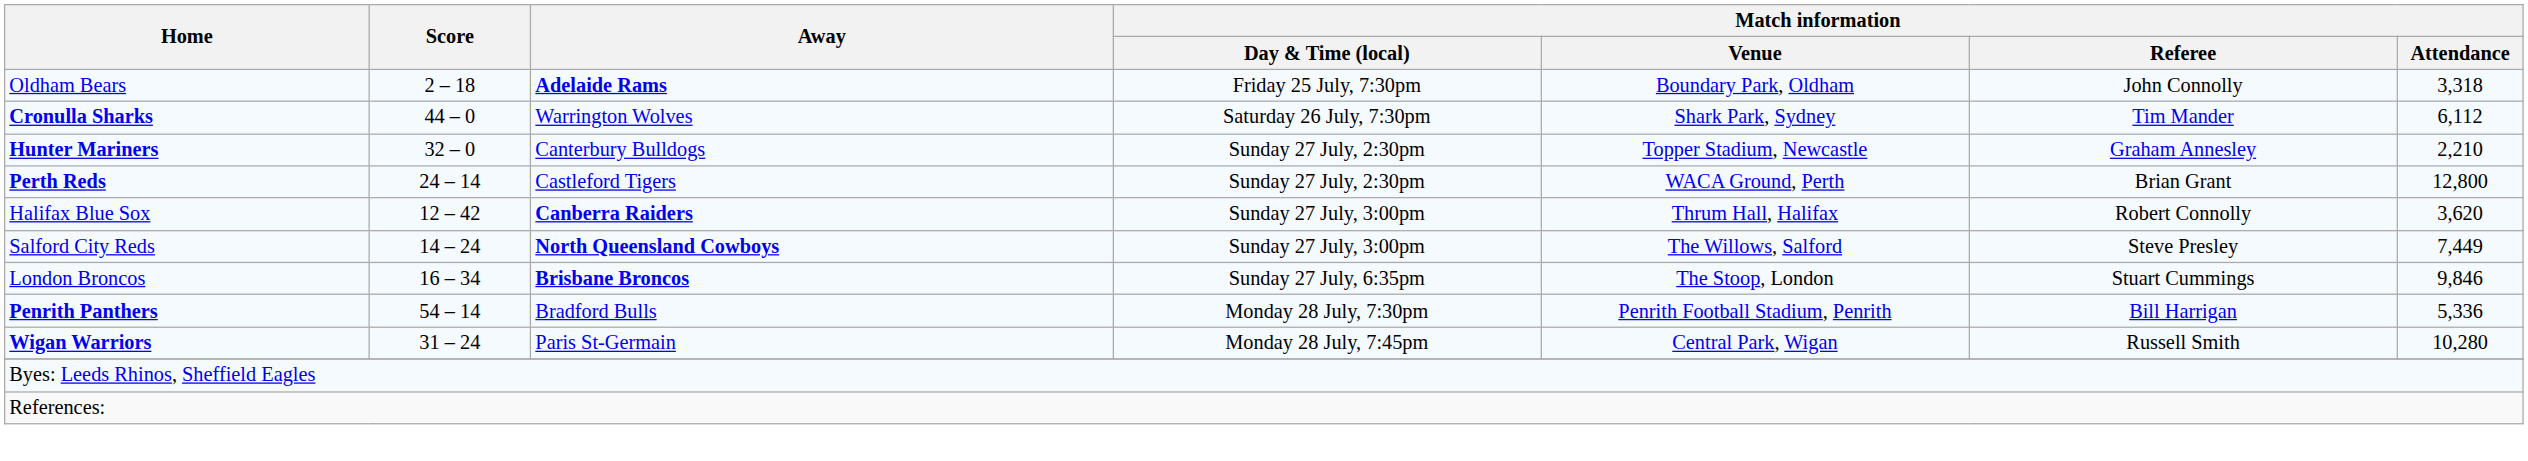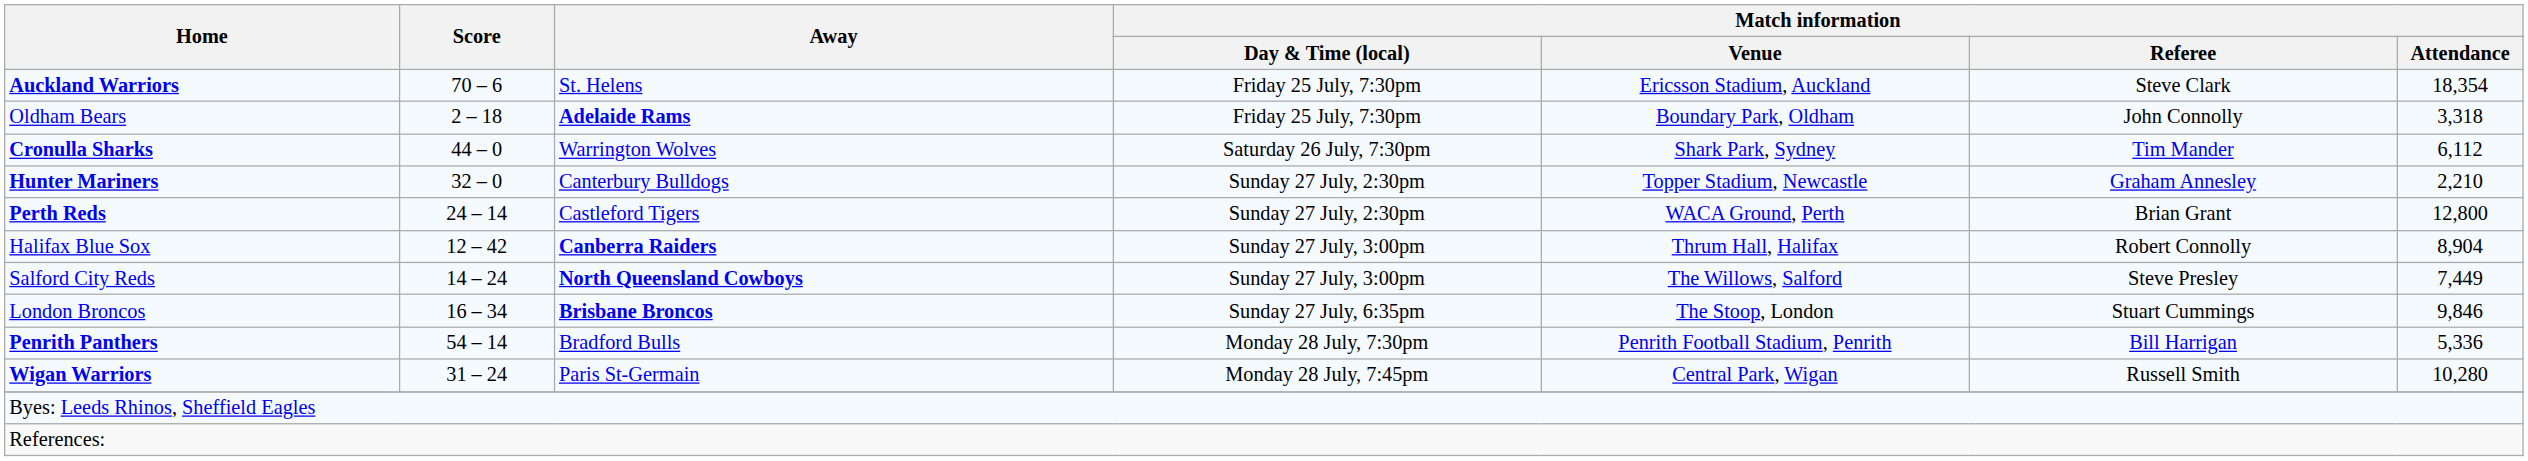 <table class="wikitable" style="border-collapse:collapse; text-align:center; width:100%;">
 <tr style="text-align:center; background:#f5faff;"  style="background:#c1d8ff;">
 <th rowspan="2">Home</th>
 <th rowspan="2">Score</th>
 <th rowspan="2">Away</th>
 <th colspan="4">Match information</th>
 </tr>
 <tr>
 <th width="17%">Day & Time (local)</th>
 <th width="17%">Venue</th>
 <th width="17%">Referee</th>
 <th width="5%">Attendance</th>
+</tr>
+<tr style="text-align:center; background:#f5faff;">
+<td align="left"><strong> <a href='#'>Auckland Warriors</a></strong></td>
+<td>70 – 6</td>
+<td align="left"> <a href='#'>St. Helens</a></td>
+<td>Friday 25 July, 7:30pm</td>
+<td><a href='#'>Ericsson Stadium</a>, <a href='#'>Auckland</a></td>
+<td>Steve Clark</td>
+<td>18,354</td>
 </tr>
 <tr style="text-align:center; background:#f5faff;">
 <td align="left"> <a href='#'>Oldham Bears</a></td>
 <td>2 – 18</td>
 <td align="left"><strong> <a href='#'>Adelaide Rams</a></strong></td>
 <td>Friday 25 July, 7:30pm</td>
 <td><a href='#'>Boundary Park</a>, <a href='#'>Oldham</a></td>
 <td>John Connolly</td>
 <td>3,318</td>
 </tr>
 <tr style="text-align:center; background:#f5faff;">
 <td align="left"><strong> <a href='#'>Cronulla Sharks</a></strong></td>
 <td>44 – 0</td>
 <td align="left"> <a href='#'>Warrington Wolves</a></td>
 <td>Saturday 26 July, 7:30pm</td>
 <td><a href='#'>Shark Park</a>, <a href='#'>Sydney</a></td>
 <td><a href='#'>Tim Mander</a></td>
 <td>6,112</td>
 </tr>
 <tr style="text-align:center; background:#f5faff;">
 <td align="left"><strong> <a href='#'>Hunter Mariners</a></strong></td>
 <td>32 – 0</td>
 <td align="left"> <a href='#'>Canterbury Bulldogs</a></td>
 <td>Sunday 27 July, 2:30pm</td>
 <td><a href='#'>Topper Stadium</a>, <a href='#'>Newcastle</a></td>
 <td><a href='#'>Graham Annesley</a></td>
 <td>2,210</td>
 </tr>
 <tr style="text-align:center; background:#f5faff;">
 <td align="left"><strong> <a href='#'>Perth Reds</a></strong></td>
 <td>24 – 14</td>
 <td align="left"> <a href='#'>Castleford Tigers</a></td>
 <td>Sunday 27 July, 2:30pm</td>
 <td><a href='#'>WACA Ground</a>, <a href='#'>Perth</a></td>
 <td>Brian Grant</td>
 <td>12,800</td>
 </tr>
 <tr style="text-align:center; background:#f5faff;">
 <td align="left"> <a href='#'>Halifax Blue Sox</a></td>
 <td>12 – 42</td>
 <td align="left"><strong> <a href='#'>Canberra Raiders</a></strong></td>
 <td>Sunday 27 July, 3:00pm</td>
 <td><a href='#'>Thrum Hall</a>, <a href='#'>Halifax</a></td>
 <td>Robert Connolly</td>
-<td>3,620</td>
+<td>8,904</td>
 </tr>
 <tr style="text-align:center; background:#f5faff;">
 <td align="left"> <a href='#'>Salford City Reds</a></td>
 <td>14 – 24</td>
 <td align="left"><strong> <a href='#'>North Queensland Cowboys</a></strong></td>
 <td>Sunday 27 July, 3:00pm</td>
 <td><a href='#'>The Willows</a>, <a href='#'>Salford</a></td>
 <td>Steve Presley</td>
 <td>7,449</td>
 </tr>
 <tr style="text-align:center; background:#f5faff;">
 <td align="left"> <a href='#'>London Broncos</a></td>
 <td>16 – 34</td>
 <td align="left"><strong> <a href='#'>Brisbane Broncos</a></strong></td>
 <td>Sunday 27 July, 6:35pm</td>
 <td><a href='#'>The Stoop</a>, London</td>
 <td>Stuart Cummings</td>
 <td>9,846</td>
 </tr>
 <tr style="text-align:center; background:#f5faff;">
 <td align="left"><strong> <a href='#'>Penrith Panthers</a></strong></td>
 <td>54 – 14</td>
 <td align="left"> <a href='#'>Bradford Bulls</a></td>
 <td>Monday 28 July, 7:30pm</td>
 <td><a href='#'>Penrith Football Stadium</a>, <a href='#'>Penrith</a></td>
 <td><a href='#'>Bill Harrigan</a></td>
 <td>5,336</td>
 </tr>
 <tr style="text-align:center; background:#f5faff;">
 <td align="left"><strong> <a href='#'>Wigan Warriors</a></strong></td>
 <td>31 – 24</td>
 <td align="left"> <a href='#'>Paris St-Germain</a></td>
 <td>Monday 28 July, 7:45pm</td>
 <td><a href='#'>Central Park</a>, <a href='#'>Wigan</a></td>
 <td>Russell Smith</td>
 <td>10,280</td>
 </tr>
 <tr>
 </tr>
 <tr style="text-align:center; background:#f5faff;">
 <td colspan="7" align="left">Byes:  <a href='#'>Leeds Rhinos</a>,  <a href='#'>Sheffield Eagles</a></td>
 </tr>
 <tr>
 <td colspan="7" align="left">References:  </td>
 </tr>
 </table>
